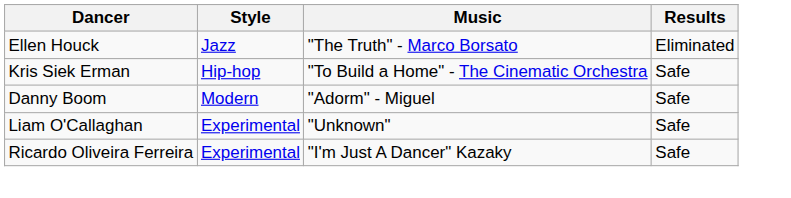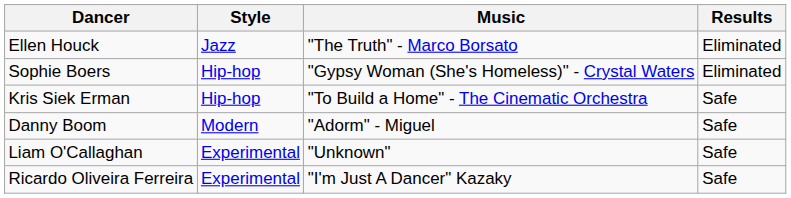 <table Class =" wikitable">
 <tr>
 <th>Dancer</th>
 <th>Style</th>
 <th>Music</th>
 <th>Results</th>
 </tr>
 <tr>
 <td>Ellen Houck</td>
 <td><a href='#'>Jazz</a></td>
 <td>"The Truth" - <a href='#'>Marco Borsato</a></td>
+<td>Eliminated</td>
+</tr>
+<tr>
+<td>Sophie Boers</td>
+<td><a href='#'>Hip-hop</a></td>
+<td>"Gypsy Woman (She's Homeless)" - <a href='#'>Crystal Waters</a></td>
 <td>Eliminated</td>
 </tr>
 <tr>
 <td>Kris Siek Erman</td>
 <td><a href='#'>Hip-hop</a></td>
 <td>"To Build a Home" - <a href='#'>The Cinematic Orchestra</a></td>
 <td>Safe</td>
 </tr>
 <tr>
 <td>Danny Boom</td>
 <td><a href='#'>Modern</a></td>
 <td>"Adorm" - Miguel</td>
 <td>Safe</td>
 </tr>
 <tr>
 <td>Liam O'Callaghan</td>
 <td><a href='#'>Experimental</a></td>
 <td>"Unknown"</td>
 <td>Safe</td>
 </tr>
 <tr>
 <td>Ricardo Oliveira Ferreira</td>
 <td><a href='#'>Experimental</a></td>
 <td>"I'm Just A Dancer" Kazaky</td>
 <td>Safe</td>
 </tr>
 </table>
